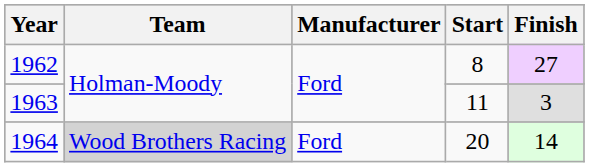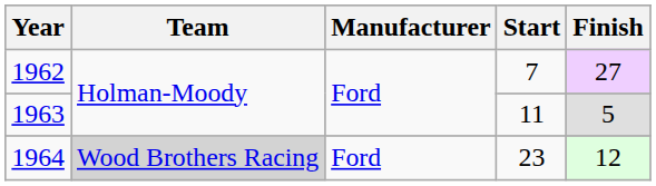 <table class="wikitable" style="font-size: 90%;">
 <tr>
 <th>Year</th>
 <th>Team</th>
 <th>Manufacturer</th>
 <th>Start</th>
 <th>Finish</th>
 </tr>
 <tr>
 <td><a href='#'>1962</a></td>
 <td rowspan=2><a href='#'>Holman-Moody</a></td>
 <td rowspan=2><a href='#'>Ford</a></td>
-<td align=center>8</td>
+<td align=center>7</td>
 <td style="text-align:center; background:#efcfff;">27</td>
 </tr>
 <tr>
 <td><a href='#'>1963</a></td>
 <td align=center>11</td>
-<td style="text-align:center; background:#dfdfdf;">3</td>
+<td style="text-align:center; background:#dfdfdf;">5</td>
 </tr>
 <tr>
 <td><a href='#'>1964</a></td>
 <td style="background: lightgrey;"><a href='#'>Wood Brothers Racing</a></td>
 <td><a href='#'>Ford</a></td>
-<td align=center>20</td>
-<td style="text-align:center; background:#dfffdf;">14</td>
+<td align=center>23</td>
+<td style="text-align:center; background:#dfffdf;">12</td>
 </tr>
 </table>
